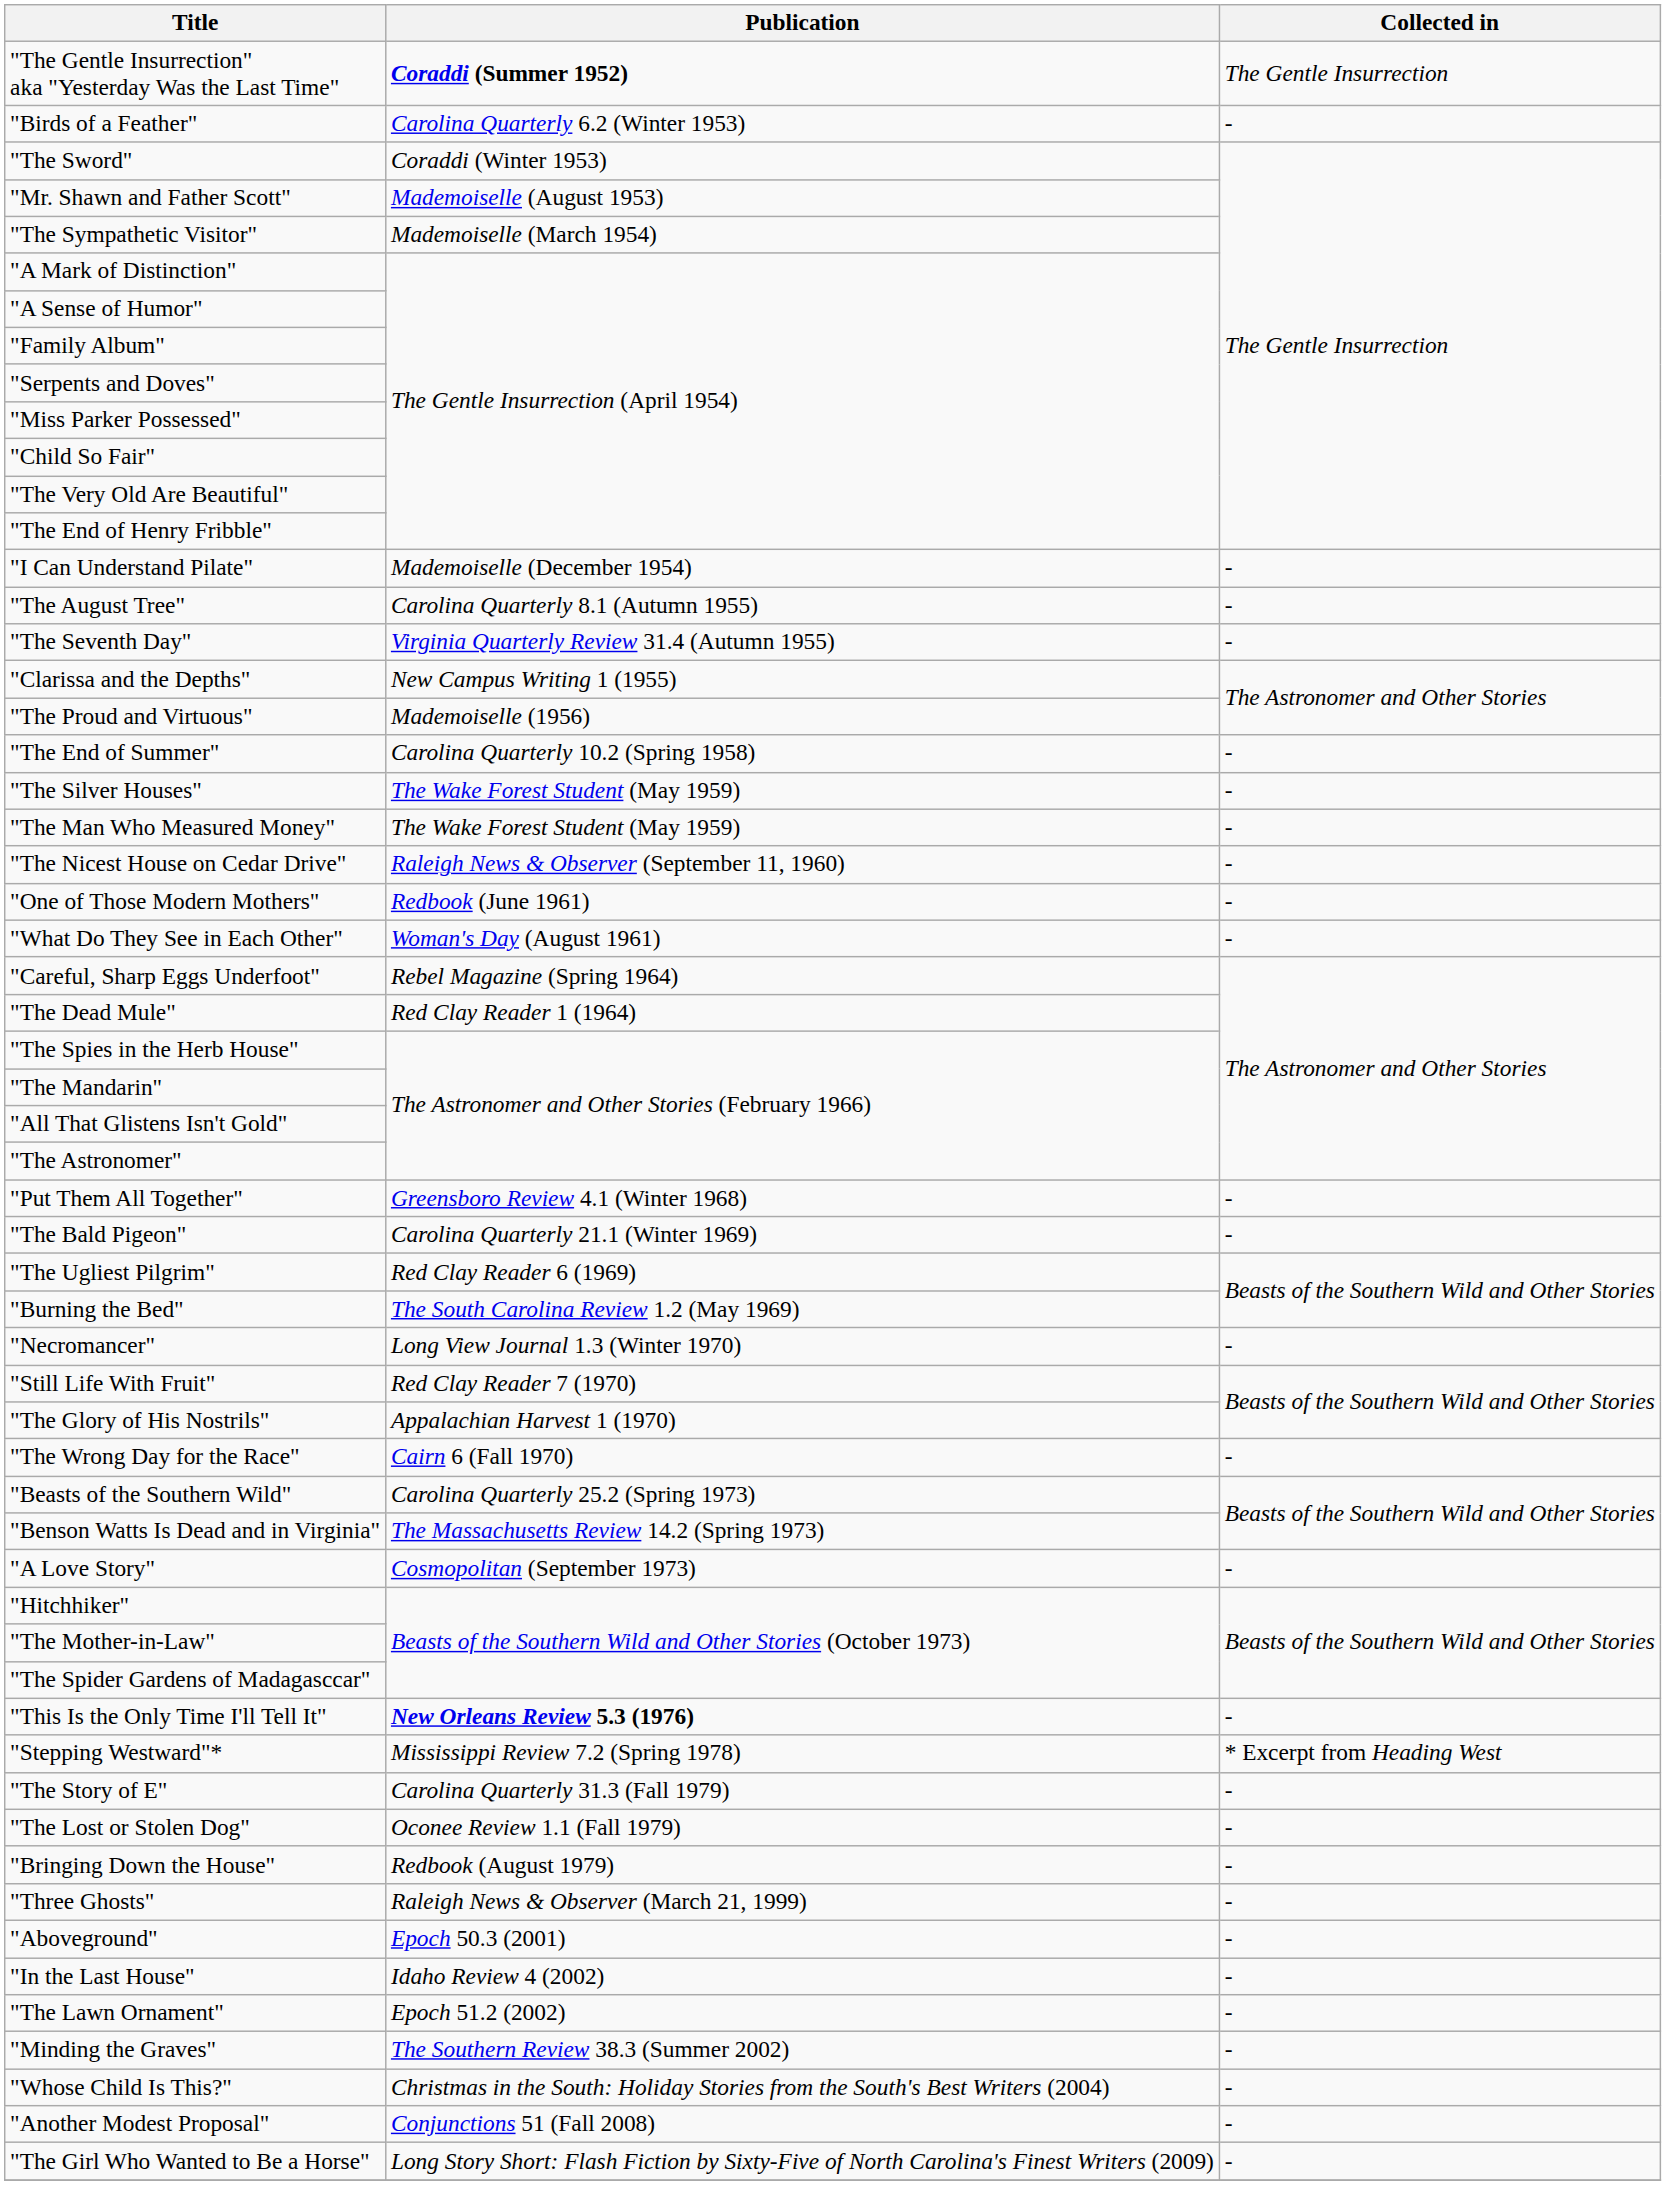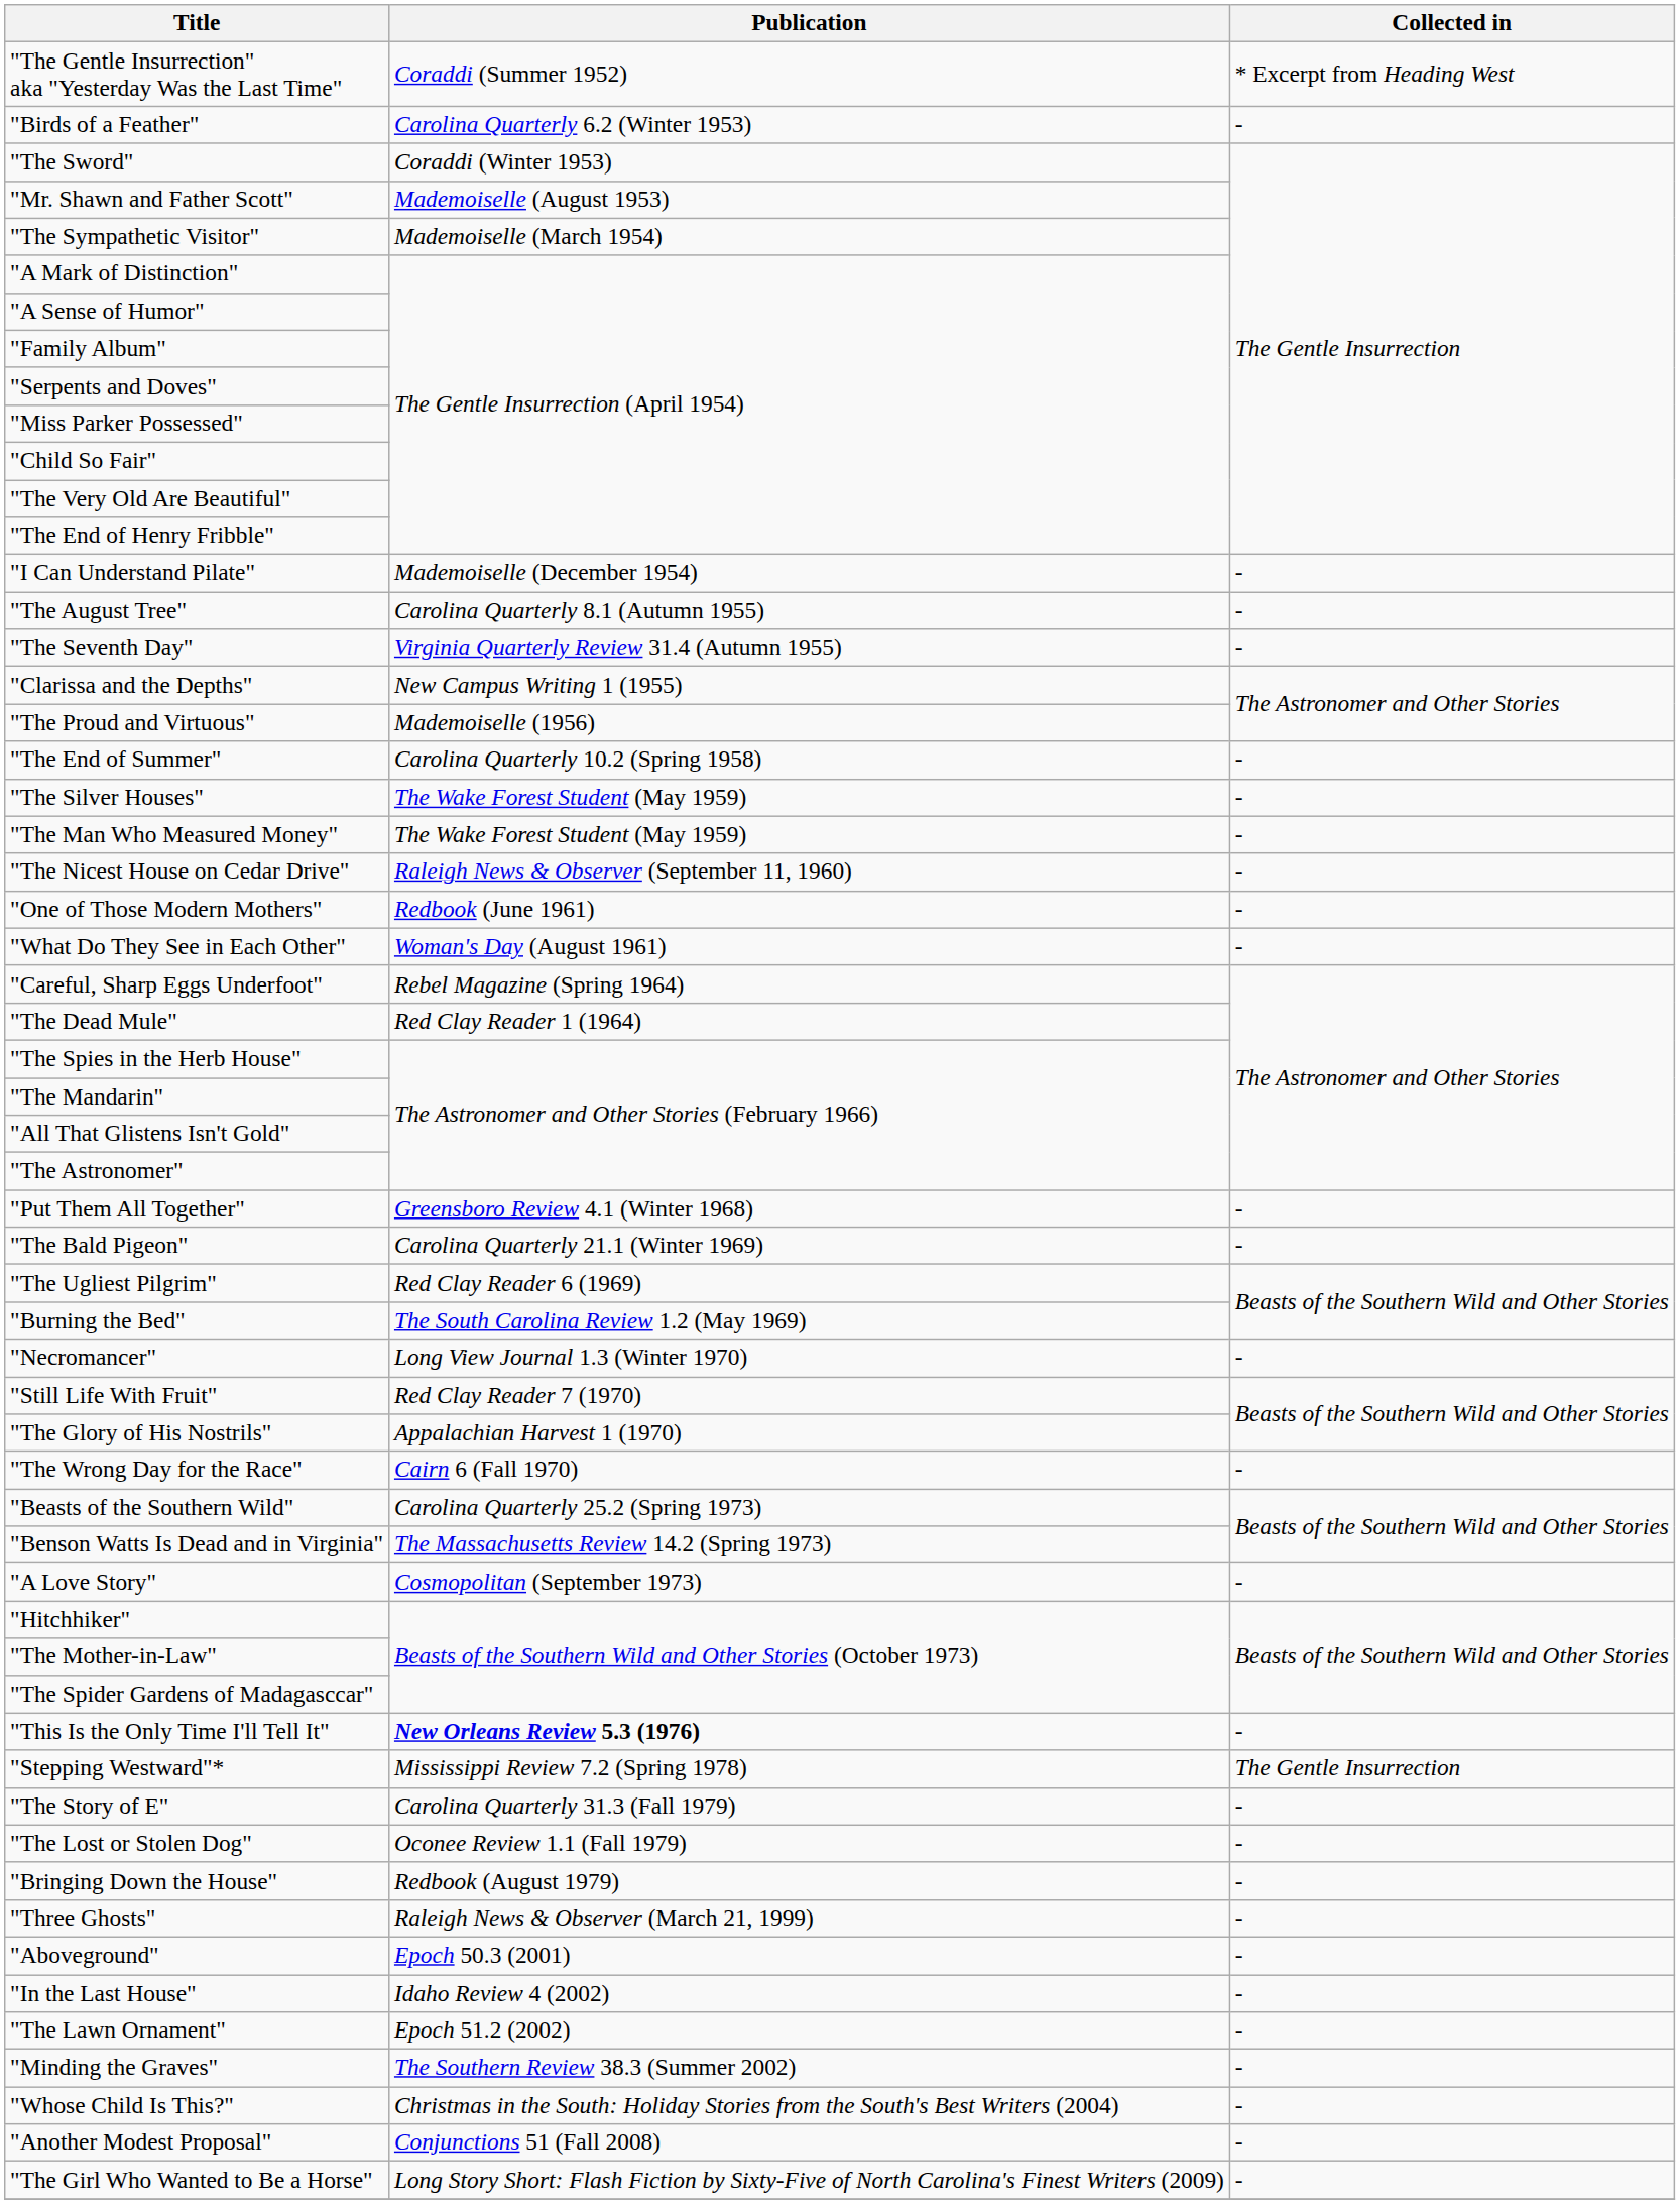 <table class="wikitable">
 <tr>
 <th>Title</th>
 <th>Publication</th>
 <th>Collected in</th>
 </tr>
 <tr>
 <td>"The Gentle Insurrection"<br>aka "Yesterday Was the Last Time"</td>
-<td><strong><em><a href='#'>Coraddi</a></em> (Summer 1952)</strong></td>
-<td><em>The Gentle Insurrection</em></td>
+<td><em><a href='#'>Coraddi</a></em> (Summer 1952)</td>
+<td>* Excerpt from <em>Heading West</em></td>
 </tr>
 <tr>
 <td>"Birds of a Feather"</td>
 <td><em><a href='#'>Carolina Quarterly</a></em> 6.2 (Winter 1953)</td>
 <td>-</td>
 </tr>
 <tr>
 <td>"The Sword"</td>
 <td><em>Coraddi</em> (Winter 1953)</td>
 <td rowspan=11><em>The Gentle Insurrection</em></td>
 </tr>
 <tr>
 <td>"Mr. Shawn and Father Scott"</td>
 <td><em><a href='#'>Mademoiselle</a></em> (August 1953)</td>
 </tr>
 <tr>
 <td>"The Sympathetic Visitor"</td>
 <td><em>Mademoiselle</em> (March 1954)</td>
 </tr>
 <tr>
 <td>"A Mark of Distinction"</td>
 <td rowspan=8><em>The Gentle Insurrection</em> (April 1954)</td>
 </tr>
 <tr>
 <td>"A Sense of Humor"</td>
 </tr>
 <tr>
 <td>"Family Album"</td>
 </tr>
 <tr>
 <td>"Serpents and Doves"</td>
 </tr>
 <tr>
 <td>"Miss Parker Possessed"</td>
 </tr>
 <tr>
 <td>"Child So Fair"</td>
 </tr>
 <tr>
 <td>"The Very Old Are Beautiful"</td>
 </tr>
 <tr>
 <td>"The End of Henry Fribble"</td>
 </tr>
 <tr>
 <td>"I Can Understand Pilate"</td>
 <td><em>Mademoiselle</em> (December 1954)</td>
 <td>-</td>
 </tr>
 <tr>
 <td>"The August Tree"</td>
 <td><em>Carolina Quarterly</em> 8.1 (Autumn 1955)</td>
 <td>-</td>
 </tr>
 <tr>
 <td>"The Seventh Day"</td>
 <td><em><a href='#'>Virginia Quarterly Review</a></em> 31.4 (Autumn 1955)</td>
 <td>-</td>
 </tr>
 <tr>
 <td>"Clarissa and the Depths"</td>
 <td><em>New Campus Writing</em> 1 (1955)</td>
 <td rowspan=2><em>The Astronomer and Other Stories</em></td>
 </tr>
 <tr>
 <td>"The Proud and Virtuous"</td>
 <td><em>Mademoiselle</em> (1956)</td>
 </tr>
 <tr>
 <td>"The End of Summer"</td>
 <td><em>Carolina Quarterly</em> 10.2 (Spring 1958)</td>
 <td>-</td>
 </tr>
 <tr>
 <td>"The Silver Houses"</td>
 <td><em><a href='#'>The Wake Forest Student</a></em> (May 1959)</td>
 <td>-</td>
 </tr>
 <tr>
 <td>"The Man Who Measured Money"</td>
 <td><em>The Wake Forest Student</em> (May 1959)</td>
 <td>-</td>
 </tr>
 <tr>
 <td>"The Nicest House on Cedar Drive"</td>
 <td><em><a href='#'>Raleigh News & Observer</a></em> (September 11, 1960)</td>
 <td>-</td>
 </tr>
 <tr>
 <td>"One of Those Modern Mothers"</td>
 <td><em><a href='#'>Redbook</a></em> (June 1961)</td>
 <td>-</td>
 </tr>
 <tr>
 <td>"What Do They See in Each Other"</td>
 <td><em><a href='#'>Woman's Day</a></em> (August 1961)</td>
 <td>-</td>
 </tr>
 <tr>
 <td>"Careful, Sharp Eggs Underfoot"</td>
 <td><em>Rebel Magazine</em> (Spring 1964)</td>
 <td rowspan=6><em>The Astronomer and Other Stories</em></td>
 </tr>
 <tr>
 <td>"The Dead Mule"</td>
 <td><em>Red Clay Reader</em> 1 (1964)</td>
 </tr>
 <tr>
 <td>"The Spies in the Herb House"</td>
 <td rowspan=4><em>The Astronomer and Other Stories</em> (February 1966)</td>
 </tr>
 <tr>
 <td>"The Mandarin"</td>
 </tr>
 <tr>
 <td>"All That Glistens Isn't Gold"</td>
 </tr>
 <tr>
 <td>"The Astronomer"</td>
 </tr>
 <tr>
 <td>"Put Them All Together"</td>
 <td><em><a href='#'>Greensboro Review</a></em> 4.1 (Winter 1968)</td>
 <td>-</td>
 </tr>
 <tr>
 <td>"The Bald Pigeon"</td>
 <td><em>Carolina Quarterly</em> 21.1 (Winter 1969)</td>
 <td>-</td>
 </tr>
 <tr>
 <td>"The Ugliest Pilgrim"</td>
 <td><em>Red Clay Reader</em> 6 (1969)</td>
 <td rowspan=2><em>Beasts of the Southern Wild and Other Stories</em></td>
 </tr>
 <tr>
 <td>"Burning the Bed"</td>
 <td><em><a href='#'>The South Carolina Review</a></em> 1.2 (May 1969)</td>
 </tr>
 <tr>
 <td>"Necromancer"</td>
 <td><em>Long View Journal</em> 1.3 (Winter 1970)</td>
 <td>-</td>
 </tr>
 <tr>
 <td>"Still Life With Fruit"</td>
 <td><em>Red Clay Reader</em> 7 (1970)</td>
 <td rowspan=2><em>Beasts of the Southern Wild and Other Stories</em></td>
 </tr>
 <tr>
 <td>"The Glory of His Nostrils"</td>
 <td><em>Appalachian Harvest</em> 1 (1970)</td>
 </tr>
 <tr>
 <td>"The Wrong Day for the Race"</td>
 <td><em><a href='#'>Cairn</a></em> 6 (Fall 1970)</td>
 <td>-</td>
 </tr>
 <tr>
 <td>"Beasts of the Southern Wild"</td>
 <td><em>Carolina Quarterly</em> 25.2 (Spring 1973)</td>
 <td rowspan=2><em>Beasts of the Southern Wild and Other Stories</em></td>
 </tr>
 <tr>
 <td>"Benson Watts Is Dead and in Virginia"</td>
 <td><em><a href='#'>The Massachusetts Review</a></em> 14.2 (Spring 1973)</td>
 </tr>
 <tr>
 <td>"A Love Story"</td>
 <td><em><a href='#'>Cosmopolitan</a></em> (September 1973)</td>
 <td>-</td>
 </tr>
 <tr>
 <td>"Hitchhiker"</td>
 <td rowspan=3><em><a href='#'>Beasts of the Southern Wild and Other Stories</a></em> (October 1973)</td>
 <td rowspan=3><em>Beasts of the Southern Wild and Other Stories</em></td>
 </tr>
 <tr>
 <td>"The Mother-in-Law"</td>
 </tr>
 <tr>
 <td>"The Spider Gardens of Madagasccar"</td>
 </tr>
 <tr>
 <td>"This Is the Only Time I'll Tell It"</td>
 <td><strong><em><a href='#'>New Orleans Review</a></em> 5.3 (1976)</strong></td>
 <td>-</td>
 </tr>
 <tr>
 <td>"Stepping Westward"*</td>
 <td><em>Mississippi Review</em> 7.2 (Spring 1978)</td>
-<td>* Excerpt from <em>Heading West</em></td>
+<td><em>The Gentle Insurrection</em></td>
 </tr>
 <tr>
 <td>"The Story of E"</td>
 <td><em>Carolina Quarterly</em> 31.3 (Fall 1979)</td>
 <td>-</td>
 </tr>
 <tr>
 <td>"The Lost or Stolen Dog"</td>
 <td><em>Oconee Review</em> 1.1 (Fall 1979)</td>
 <td>-</td>
 </tr>
 <tr>
 <td>"Bringing Down the House"</td>
 <td><em>Redbook</em> (August 1979)</td>
 <td>-</td>
 </tr>
 <tr>
 <td>"Three Ghosts"</td>
 <td><em>Raleigh News & Observer</em> (March 21, 1999)</td>
 <td>-</td>
 </tr>
 <tr>
 <td>"Aboveground"</td>
 <td><em><a href='#'>Epoch</a></em> 50.3 (2001)</td>
 <td>-</td>
 </tr>
 <tr>
 <td>"In the Last House"</td>
 <td><em>Idaho Review</em> 4 (2002)</td>
 <td>-</td>
 </tr>
 <tr>
 <td>"The Lawn Ornament"</td>
 <td><em>Epoch</em> 51.2 (2002)</td>
 <td>-</td>
 </tr>
 <tr>
 <td>"Minding the Graves"</td>
 <td><em><a href='#'>The Southern Review</a></em> 38.3 (Summer 2002)</td>
 <td>-</td>
 </tr>
 <tr>
 <td>"Whose Child Is This?"</td>
 <td><em>Christmas in the South: Holiday Stories from the South's Best Writers</em> (2004)</td>
 <td>-</td>
 </tr>
 <tr>
 <td>"Another Modest Proposal"</td>
 <td><em><a href='#'>Conjunctions</a></em> 51 (Fall 2008)</td>
 <td>-</td>
 </tr>
 <tr>
 <td>"The Girl Who Wanted to Be a Horse"</td>
 <td><em>Long Story Short: Flash Fiction by Sixty-Five of North Carolina's Finest Writers</em> (2009)</td>
 <td>-</td>
 </tr>
 <tr>
 </tr>
 </table>
